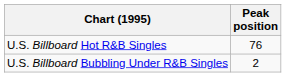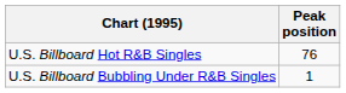 <table class="wikitable sortable">
 <tr>
 <th>Chart (1995)</th>
 <th>Peak<br>position</th>
 </tr>
 <tr>
 <td>U.S. <em>Billboard</em> <a href='#'>Hot R&B Singles</a></td>
 <td align="center">76</td>
 </tr>
 <tr>
 <td>U.S. <em>Billboard</em> <a href='#'>Bubbling Under R&B Singles</a></td>
-<td align="center">2</td>
+<td align="center">1</td>
 </tr>
 </table>
